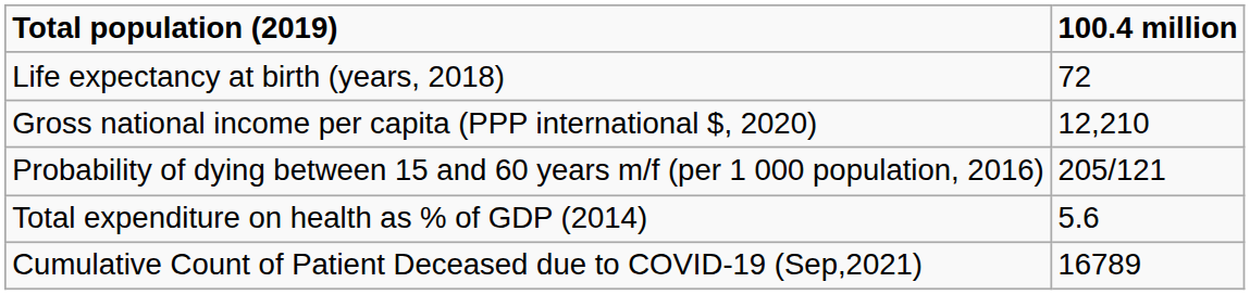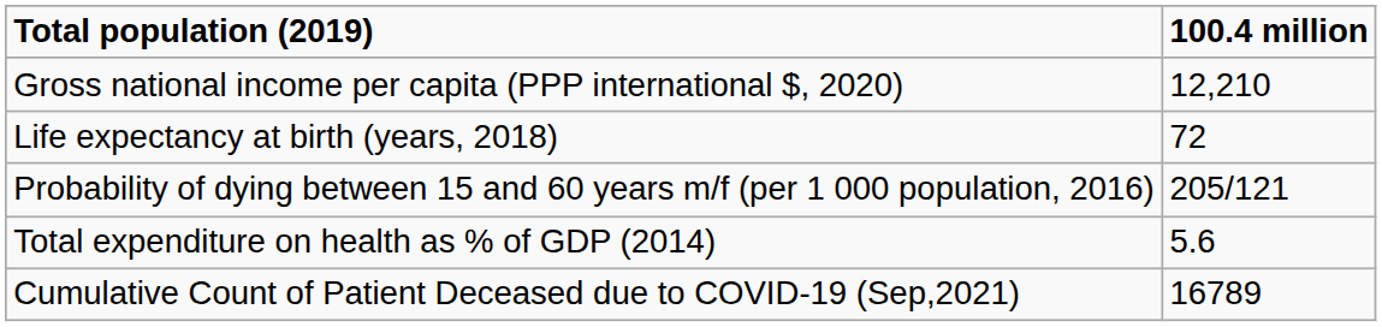 <table class="wikitable">
 <tr>
 <td><strong>Total population (2019)</strong> </td>
 <td><strong>100.4 million</strong></td>
 </tr>
 <tr>
+<td>Gross national income per capita (PPP international $, 2020)</td>
+<td>12,210</td>
+</tr>
+<tr>
 <td>Life expectancy at birth (years, 2018)</td>
 <td>72</td>
-</tr>
-<tr>
-<td>Gross national income per capita (PPP international $, 2020)</td>
-<td>12,210</td>
 </tr>
 <tr>
 <td>Probability of dying between 15 and 60 years m/f (per 1 000  population, 2016)</td>
 <td>205/121</td>
 </tr>
 <tr>
 <td>Total expenditure on health as % of GDP (2014)</td>
 <td>5.6</td>
 </tr>
 <tr>
 <td>Cumulative Count of Patient Deceased due to COVID-19 (Sep,2021)</td>
 <td>16789</td>
 </tr>
 </table>
